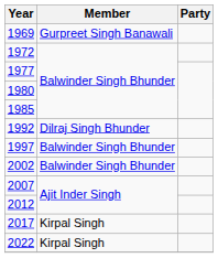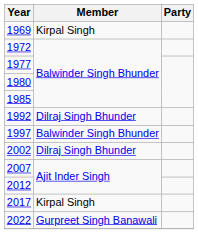 <table class="wikitable sortable">
 <tr>
 <th>Year</th>
 <th>Member</th>
 <th colspan="2">Party</th>
 </tr>
 <tr>
 <td><a href='#'>1969</a></td>
-<td><a href='#'>Gurpreet Singh Banawali</a></td>
+<td>Kirpal Singh</td>
 <td></td>
 </tr>
 <tr>
 <td><a href='#'>1972</a></td>
 <td rowspan=4><a href='#'>Balwinder Singh Bhunder</a></td>
 <td></td>
 </tr>
 <tr>
 <td><a href='#'>1977</a></td>
 </tr>
 <tr>
 <td><a href='#'>1980</a></td>
 </tr>
 <tr>
 <td><a href='#'>1985</a></td>
 </tr>
 <tr>
 <td><a href='#'>1992</a></td>
 <td><a href='#'>Dilraj Singh Bhunder</a></td>
 <td></td>
 </tr>
 <tr>
 <td><a href='#'>1997</a></td>
 <td><a href='#'>Balwinder Singh Bhunder</a></td>
 <td></td>
 </tr>
 <tr>
 <td><a href='#'>2002</a></td>
-<td><a href='#'>Balwinder Singh Bhunder</a></td>
+<td><a href='#'>Dilraj Singh Bhunder</a></td>
 <td></td>
 </tr>
 <tr>
 <td><a href='#'>2007</a></td>
 <td rowspan=2><a href='#'>Ajit Inder Singh</a></td>
 <td></td>
 </tr>
 <tr>
 <td><a href='#'>2012</a></td>
 </tr>
 <tr>
 <td><a href='#'>2017</a></td>
 <td>Kirpal Singh</td>
 <td></td>
 </tr>
 <tr>
 <td><a href='#'>2022</a></td>
-<td>Kirpal Singh</td>
+<td><a href='#'>Gurpreet Singh Banawali</a></td>
 <td></td>
 </tr>
 <tr>
 </tr>
 </table>
